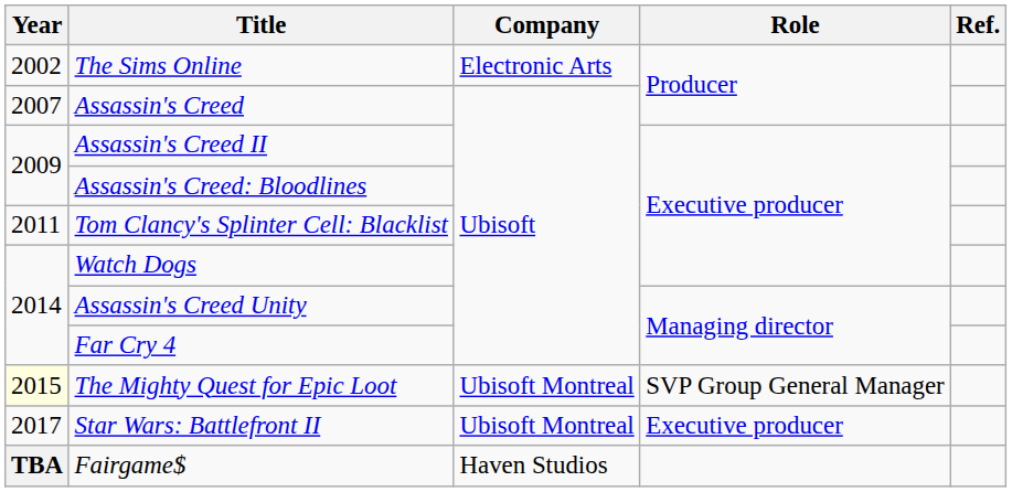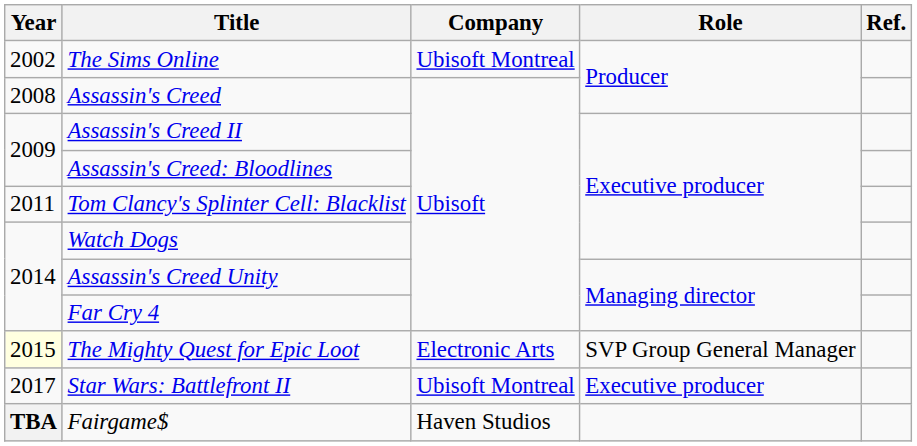 <table class="wikitable sortable">
 <tr>
 <th>Year</th>
 <th>Title</th>
 <th>Company</th>
 <th>Role</th>
 <th>Ref.</th>
 </tr>
 <tr>
 <td>2002</td>
 <td><em><a href='#'>The Sims Online</a></em></td>
-<td><a href='#'>Electronic Arts</a></td>
+<td><a href='#'>Ubisoft Montreal</a></td>
 <td rowspan="2"><a href='#'>Producer</a></td>
 <td></td>
 </tr>
 <tr>
-<td>2007</td>
+<td>2008</td>
 <td><em><a href='#'>Assassin's Creed</a></em></td>
 <td rowspan="7"><a href='#'>Ubisoft</a></td>
 <td></td>
 </tr>
 <tr>
 <td rowspan="2">2009</td>
 <td><em><a href='#'>Assassin's Creed II</a></em></td>
 <td rowspan="4"><a href='#'>Executive producer</a></td>
 <td></td>
 </tr>
 <tr>
 <td><em><a href='#'>Assassin's Creed: Bloodlines</a></em></td>
 <td></td>
 </tr>
 <tr>
 <td>2011</td>
 <td><em><a href='#'>Tom Clancy's Splinter Cell: Blacklist</a></em></td>
 <td></td>
 </tr>
 <tr>
 <td rowspan="3">2014</td>
 <td><em><a href='#'>Watch Dogs</a></em></td>
 <td></td>
 </tr>
 <tr>
 <td><em><a href='#'>Assassin's Creed Unity</a></em></td>
 <td rowspan="2"><a href='#'>Managing director</a></td>
 <td></td>
 </tr>
 <tr>
 <td><em><a href='#'>Far Cry 4</a></em></td>
 <td></td>
 </tr>
 <tr>
 <td style="background: lightyellow;">2015</td>
 <td><em><a href='#'>The Mighty Quest for Epic Loot</a></em></td>
-<td><a href='#'>Ubisoft Montreal</a></td>
+<td><a href='#'>Electronic Arts</a></td>
 <td>SVP Group General Manager</td>
 <td></td>
 </tr>
 <tr>
 <td>2017</td>
 <td><em><a href='#'>Star Wars: Battlefront II</a></em></td>
 <td><a href='#'>Ubisoft Montreal</a></td>
 <td><a href='#'>Executive producer</a></td>
 <td></td>
 </tr>
 <tr>
 <th>TBA</th>
 <td><em>Fairgame$</em></td>
 <td>Haven Studios</td>
 <td></td>
 <td></td>
 </tr>
 </table>
